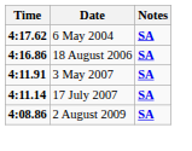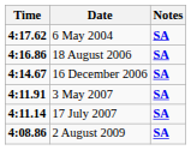 <table class="wikitable">
 <tr>
 <th>Time</th>
 <th>Date</th>
 <th>Notes</th>
 </tr>
 <tr>
 <td><strong>4:17.62</strong></td>
 <td>6 May 2004</td>
 <td><strong><a href='#'>SA</a></strong></td>
 </tr>
 <tr>
 <td><strong>4:16.86</strong></td>
 <td>18 August 2006</td>
+<td><strong><a href='#'>SA</a></strong></td>
+</tr>
+<tr>
+<td><strong>4:14.67</strong></td>
+<td>16 December 2006</td>
 <td><strong><a href='#'>SA</a></strong></td>
 </tr>
 <tr>
 <td><strong>4:11.91</strong></td>
 <td>3 May 2007</td>
 <td><strong><a href='#'>SA</a></strong></td>
 </tr>
 <tr>
 <td><strong>4:11.14</strong></td>
 <td>17 July 2007</td>
 <td><strong><a href='#'>SA</a></strong></td>
 </tr>
 <tr>
 <td><strong>4:08.86</strong></td>
 <td>2 August 2009</td>
 <td><strong><a href='#'>SA</a></strong></td>
 </tr>
 </table>
